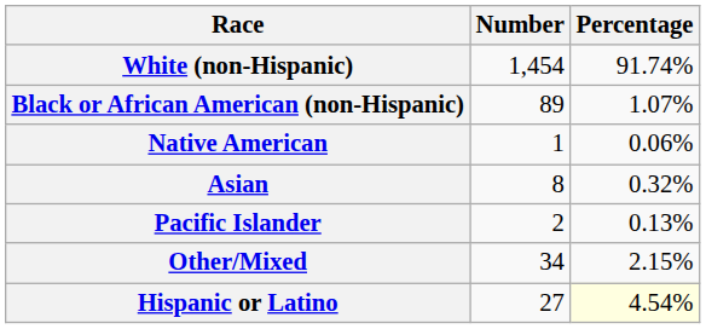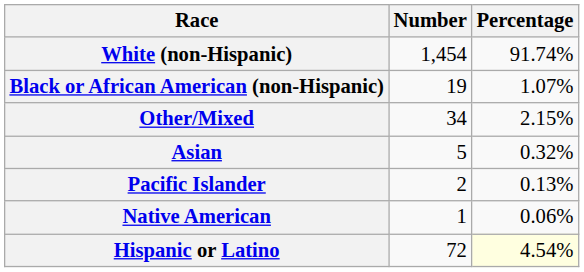 <table class="wikitable" style="text-align:right">
 <tr>
 <th scope="col">Race</th>
 <th scope="col">Number</th>
 <th scope="col">Percentage</th>
 </tr>
 <tr>
 <th scope="row"><a href='#'>White</a> (non-Hispanic)</th>
 <td>1,454</td>
 <td>91.74%</td>
 </tr>
 <tr>
 <th scope="row"><a href='#'>Black or African American</a> (non-Hispanic)</th>
-<td>89</td>
+<td>19</td>
 <td>1.07%</td>
 </tr>
 <tr>
-<th scope="row"><a href='#'>Native American</a></th>
-<td>1</td>
-<td>0.06%</td>
+<th scope="row"><a href='#'>Other/Mixed</a></th>
+<td>34</td>
+<td>2.15%</td>
 </tr>
 <tr>
 <th scope="row"><a href='#'>Asian</a></th>
-<td>8</td>
+<td>5</td>
 <td>0.32%</td>
 </tr>
 <tr>
 <th scope="row"><a href='#'>Pacific Islander</a></th>
 <td>2</td>
 <td>0.13%</td>
 </tr>
 <tr>
-<th scope="row"><a href='#'>Other/Mixed</a></th>
-<td>34</td>
-<td>2.15%</td>
+<th scope="row"><a href='#'>Native American</a></th>
+<td>1</td>
+<td>0.06%</td>
 </tr>
 <tr>
 <th scope="row"><a href='#'>Hispanic</a> or <a href='#'>Latino</a></th>
-<td>27</td>
+<td>72</td>
 <td style="background: lightyellow;">4.54%</td>
 </tr>
 </table>
